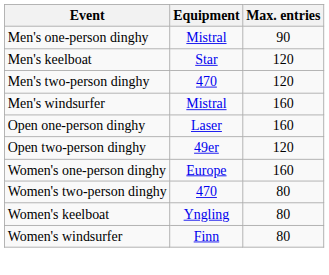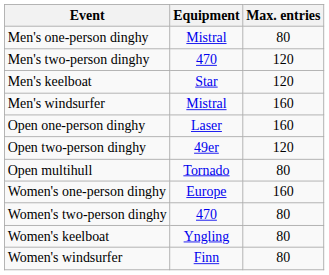 <table class=wikitable>
 <tr>
 <th>Event</th>
 <th>Equipment</th>
 <th>Max. entries</th>
 </tr>
 <tr>
 <td>Men's one-person dinghy</td>
 <td align=center><a href='#'>Mistral</a></td>
-<td align=center>90</td>
+<td align=center>80</td>
+</tr>
+<tr>
+<td>Men's two-person dinghy</td>
+<td align=center><a href='#'>470</a></td>
+<td align=center>120</td>
 </tr>
 <tr>
 <td>Men's keelboat</td>
 <td align=center><a href='#'>Star</a></td>
-<td align=center>120</td>
-</tr>
-<tr>
-<td>Men's two-person dinghy</td>
-<td align=center><a href='#'>470</a></td>
 <td align=center>120</td>
 </tr>
 <tr>
 <td>Men's windsurfer</td>
 <td align=center><a href='#'>Mistral</a></td>
 <td align=center>160</td>
 </tr>
 <tr>
 <td>Open one-person dinghy</td>
 <td align=center><a href='#'>Laser</a></td>
 <td align=center>160</td>
 </tr>
 <tr>
 <td>Open two-person dinghy</td>
 <td align=center><a href='#'>49er</a></td>
 <td align=center>120</td>
+</tr>
+<tr>
+<td>Open multihull</td>
+<td align=center><a href='#'>Tornado</a></td>
+<td align=center>80</td>
 </tr>
 <tr>
 <td>Women's one-person dinghy</td>
 <td align=center><a href='#'>Europe</a></td>
 <td align=center>160</td>
 </tr>
 <tr>
 <td>Women's two-person dinghy</td>
 <td align=center><a href='#'>470</a></td>
 <td align=center>80</td>
 </tr>
 <tr>
 <td>Women's keelboat</td>
 <td align=center><a href='#'>Yngling</a></td>
 <td align=center>80</td>
 </tr>
 <tr>
 <td>Women's windsurfer</td>
 <td align=center><a href='#'>Finn</a></td>
 <td align=center>80</td>
 </tr>
 </table>
